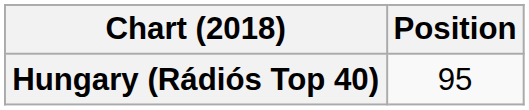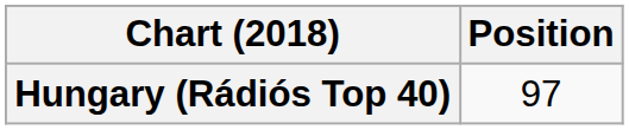 <table class="wikitable plainrowheaders" style="text-align:center;">
 <tr>
 <th>Chart (2018)</th>
 <th>Position</th>
 </tr>
 <tr>
 <th scope="row">Hungary (Rádiós Top 40)</th>
-<td>95</td>
+<td>97</td>
 </tr>
 </table>
